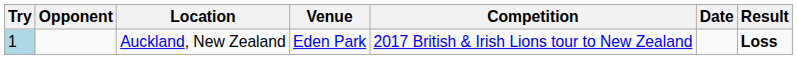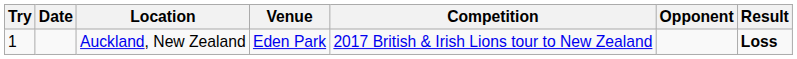 <table class="wikitable sortable">
 <tr>
 <th>Try</th>
-<th>Opponent</th>
+<th>Date</th>
 <th>Location</th>
 <th>Venue</th>
 <th>Competition</th>
-<th>Date</th>
+<th>Opponent</th>
 <th>Result</th>
 </tr>
 <tr>
-<td style="background: lightblue;">1</td>
+<td>1</td>
 <td></td>
 <td><a href='#'>Auckland</a>, New Zealand</td>
 <td><a href='#'>Eden Park</a></td>
 <td><a href='#'>2017 British & Irish Lions tour to New Zealand</a></td>
 <td></td>
 <td><strong>Loss</strong></td>
 </tr>
 </table>
